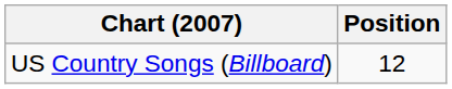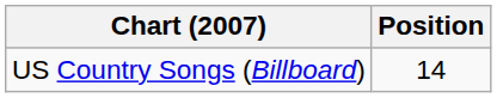 <table class="wikitable sortable">
 <tr>
 <th scope="col">Chart (2007)</th>
 <th scope="col">Position</th>
 </tr>
 <tr>
 <td>US <a href='#'>Country Songs</a> (<em><a href='#'>Billboard</a></em>)</td>
-<td align="center">12</td>
+<td align="center">14</td>
 </tr>
 </table>
